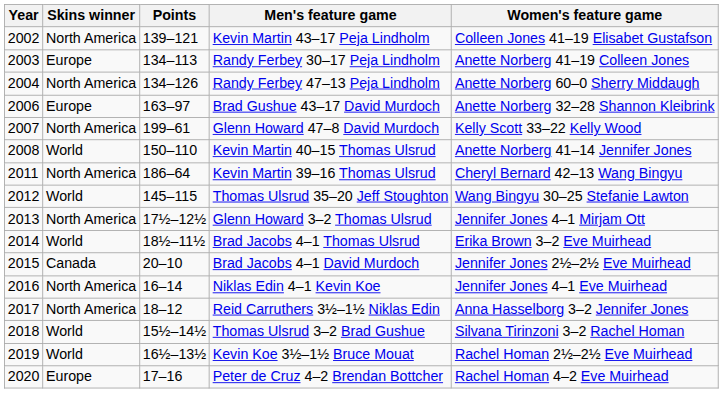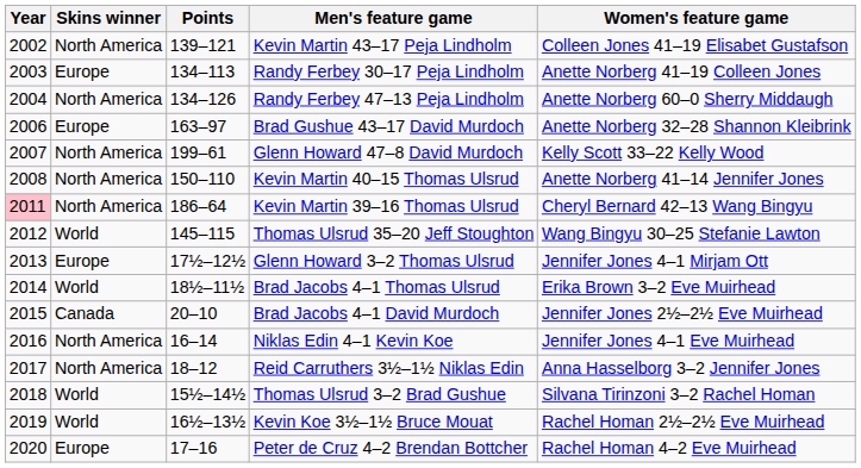 <table class="wikitable">
 <tr>
 <th>Year</th>
 <th>Skins winner</th>
 <th>Points</th>
 <th>Men's feature game</th>
 <th>Women's feature game</th>
 </tr>
 <tr>
 <td>2002</td>
 <td>North America</td>
 <td>139–121</td>
 <td> <a href='#'>Kevin Martin</a> 43–17  <a href='#'>Peja Lindholm</a></td>
 <td> <a href='#'>Colleen Jones</a> 41–19  <a href='#'>Elisabet Gustafson</a></td>
 </tr>
 <tr>
 <td>2003</td>
 <td>Europe</td>
 <td>134–113</td>
 <td> <a href='#'>Randy Ferbey</a> 30–17  <a href='#'>Peja Lindholm</a></td>
 <td> <a href='#'>Anette Norberg</a> 41–19  <a href='#'>Colleen Jones</a></td>
 </tr>
 <tr>
 <td>2004</td>
 <td>North America</td>
 <td>134–126</td>
 <td> <a href='#'>Randy Ferbey</a> 47–13  <a href='#'>Peja Lindholm</a></td>
 <td> <a href='#'>Anette Norberg</a> 60–0  <a href='#'>Sherry Middaugh</a></td>
 </tr>
 <tr>
 <td>2006</td>
 <td>Europe</td>
 <td>163–97</td>
 <td> <a href='#'>Brad Gushue</a> 43–17  <a href='#'>David Murdoch</a></td>
 <td> <a href='#'>Anette Norberg</a> 32–28  <a href='#'>Shannon Kleibrink</a></td>
 </tr>
 <tr>
 <td>2007</td>
 <td>North America</td>
 <td>199–61</td>
 <td> <a href='#'>Glenn Howard</a> 47–8  <a href='#'>David Murdoch</a></td>
 <td> <a href='#'>Kelly Scott</a> 33–22  <a href='#'>Kelly Wood</a></td>
 </tr>
 <tr>
 <td>2008</td>
-<td>World</td>
+<td>North America</td>
 <td>150–110</td>
 <td> <a href='#'>Kevin Martin</a> 40–15  <a href='#'>Thomas Ulsrud</a></td>
 <td> <a href='#'>Anette Norberg</a> 41–14  <a href='#'>Jennifer Jones</a></td>
 </tr>
 <tr>
-<td>2011</td>
+<td style="background: pink;">2011</td>
 <td>North America</td>
 <td>186–64</td>
 <td> <a href='#'>Kevin Martin</a> 39–16  <a href='#'>Thomas Ulsrud</a></td>
 <td> <a href='#'>Cheryl Bernard</a> 42–13  <a href='#'>Wang Bingyu</a></td>
 </tr>
 <tr>
 <td>2012</td>
 <td>World</td>
 <td>145–115</td>
 <td> <a href='#'>Thomas Ulsrud</a> 35–20  <a href='#'>Jeff Stoughton</a></td>
 <td> <a href='#'>Wang Bingyu</a> 30–25  <a href='#'>Stefanie Lawton</a></td>
 </tr>
 <tr>
 <td>2013</td>
-<td>North America</td>
+<td>Europe</td>
 <td>17½–12½</td>
 <td> <a href='#'>Glenn Howard</a> 3–2  <a href='#'>Thomas Ulsrud</a></td>
 <td> <a href='#'>Jennifer Jones</a> 4–1  <a href='#'>Mirjam Ott</a></td>
 </tr>
 <tr>
 <td>2014</td>
 <td>World</td>
 <td>18½–11½</td>
 <td> <a href='#'>Brad Jacobs</a> 4–1  <a href='#'>Thomas Ulsrud</a></td>
 <td> <a href='#'>Erika Brown</a> 3–2  <a href='#'>Eve Muirhead</a></td>
 </tr>
 <tr>
 <td>2015</td>
 <td>Canada</td>
 <td>20–10</td>
 <td> <a href='#'>Brad Jacobs</a> 4–1  <a href='#'>David Murdoch</a></td>
 <td> <a href='#'>Jennifer Jones</a> 2½–2½  <a href='#'>Eve Muirhead</a></td>
 </tr>
 <tr>
 <td>2016</td>
 <td>North America</td>
 <td>16–14</td>
 <td> <a href='#'>Niklas Edin</a> 4–1  <a href='#'>Kevin Koe</a></td>
 <td> <a href='#'>Jennifer Jones</a> 4–1  <a href='#'>Eve Muirhead</a></td>
 </tr>
 <tr>
 <td>2017</td>
 <td>North America</td>
 <td>18–12</td>
 <td> <a href='#'>Reid Carruthers</a> 3½–1½  <a href='#'>Niklas Edin</a></td>
 <td> <a href='#'>Anna Hasselborg</a> 3–2  <a href='#'>Jennifer Jones</a></td>
 </tr>
 <tr>
 <td>2018</td>
 <td>World</td>
 <td>15½–14½</td>
 <td> <a href='#'>Thomas Ulsrud</a> 3–2  <a href='#'>Brad Gushue</a></td>
 <td> <a href='#'>Silvana Tirinzoni</a> 3–2  <a href='#'>Rachel Homan</a></td>
 </tr>
 <tr>
 <td>2019</td>
 <td>World</td>
 <td>16½–13½</td>
 <td> <a href='#'>Kevin Koe</a> 3½–1½  <a href='#'>Bruce Mouat</a></td>
 <td> <a href='#'>Rachel Homan</a> 2½–2½  <a href='#'>Eve Muirhead</a></td>
 </tr>
 <tr>
 <td>2020</td>
 <td>Europe</td>
 <td>17–16</td>
 <td> <a href='#'>Peter de Cruz</a> 4–2  <a href='#'>Brendan Bottcher</a></td>
 <td> <a href='#'>Rachel Homan</a> 4–2  <a href='#'>Eve Muirhead</a></td>
 </tr>
 </table>
